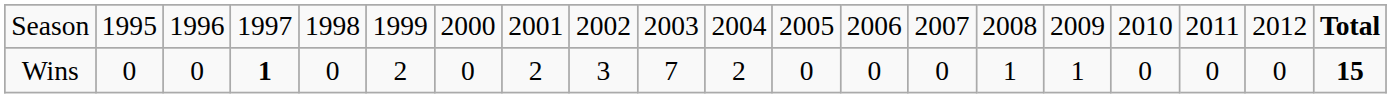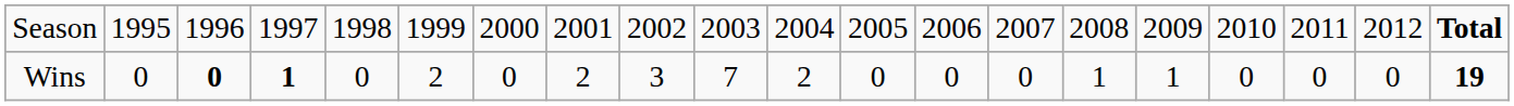 <table class="wikitable sortable">
 <tr>
 <td>Season</td>
 <td>1995</td>
 <td>1996</td>
 <td>1997</td>
 <td>1998</td>
 <td>1999</td>
 <td>2000</td>
 <td>2001</td>
 <td>2002</td>
 <td>2003</td>
 <td>2004</td>
 <td>2005</td>
 <td>2006</td>
 <td>2007</td>
 <td>2008</td>
 <td>2009</td>
 <td>2010</td>
 <td>2011</td>
 <td>2012</td>
 <td><strong>Total</strong></td>
 </tr>
 <tr align=center>
 <td>Wins</td>
 <td>0</td>
-<td>0</td>
+<td><strong>0</strong></td>
 <td><strong>1</strong></td>
 <td>0</td>
 <td>2</td>
 <td>0</td>
 <td>2</td>
 <td>3</td>
 <td>7</td>
 <td>2</td>
 <td>0</td>
 <td>0</td>
 <td>0</td>
 <td>1</td>
 <td>1</td>
 <td>0</td>
 <td>0</td>
 <td>0</td>
-<td><strong>15</strong></td>
+<td><strong>19</strong></td>
 </tr>
 </table>
